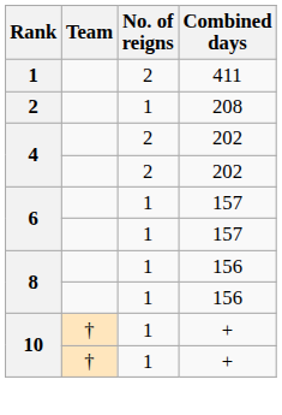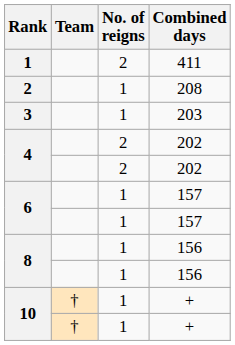 <table class="wikitable sortable" style="text-align: center">
 <tr>
 <th>Rank</th>
 <th>Team</th>
 <th>No. of<br>reigns</th>
 <th>Combined<br>days</th>
 </tr>
 <tr>
 <th>1</th>
 <td></td>
 <td>2</td>
 <td>411</td>
 </tr>
 <tr>
 <th>2</th>
 <td></td>
 <td>1</td>
 <td>208</td>
+</tr>
+<tr>
+<th>3</th>
+<td></td>
+<td>1</td>
+<td>203</td>
 </tr>
 <tr>
 <th rowspan="2">4</th>
 <td></td>
 <td>2</td>
 <td>202</td>
 </tr>
 <tr>
 <td></td>
 <td>2</td>
 <td>202</td>
 </tr>
 <tr>
 <th rowspan="2">6</th>
 <td></td>
 <td>1</td>
 <td>157</td>
 </tr>
 <tr>
 <td></td>
 <td>1</td>
 <td>157</td>
 </tr>
 <tr>
 <th rowspan="2">8</th>
 <td></td>
 <td>1</td>
 <td>156</td>
 </tr>
 <tr>
 <td></td>
 <td>1</td>
 <td>156</td>
 </tr>
 <tr>
 <th rowspan="2">10</th>
 <td style="background-color:#ffe6bd"> †</td>
 <td>1</td>
 <td>+</td>
 </tr>
 <tr>
 <td style="background-color:#ffe6bd"> †</td>
 <td>1</td>
 <td>+</td>
 </tr>
 </table>
